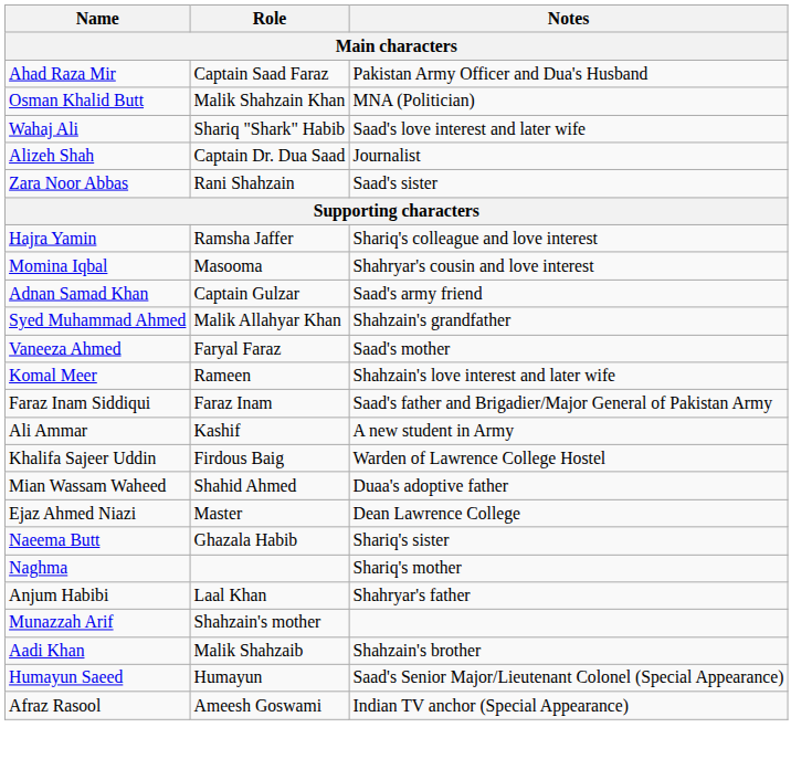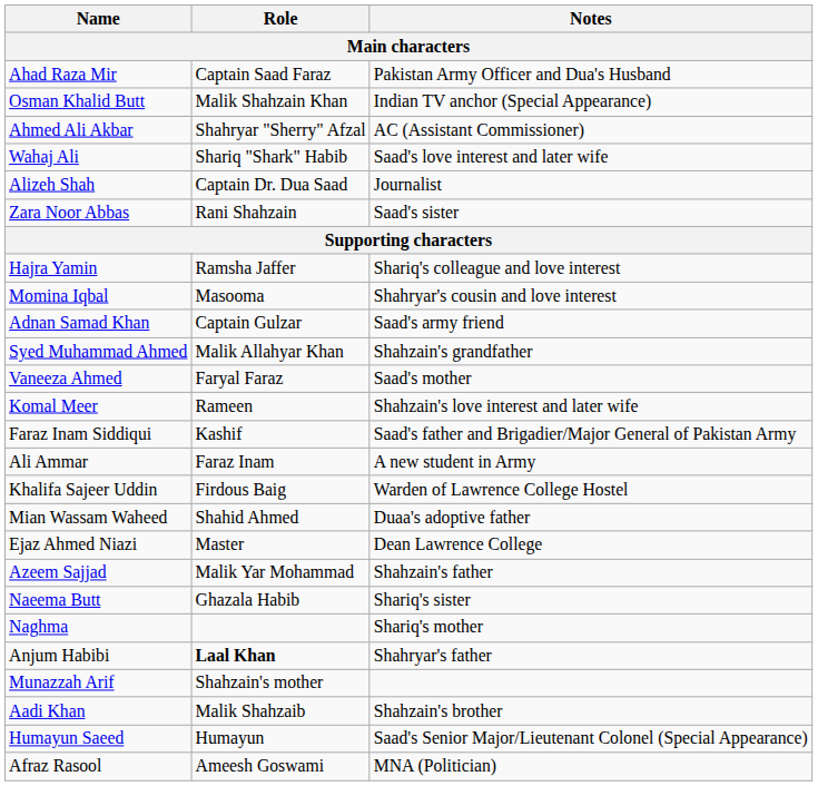 <table class="wikitable">
 <tr>
 <th>Name</th>
 <th>Role</th>
 <th>Notes</th>
 </tr>
 <tr>
 <th colspan="3">Main characters</th>
 </tr>
 <tr>
 <td><a href='#'>Ahad Raza Mir</a></td>
 <td>Captain  Saad Faraz</td>
 <td>Pakistan Army Officer and Dua's Husband</td>
 </tr>
 <tr>
 <td><a href='#'>Osman Khalid Butt</a></td>
 <td>Malik Shahzain Khan</td>
-<td>MNA (Politician)</td>
+<td>Indian TV anchor (Special Appearance)</td>
+</tr>
+<tr>
+<td><a href='#'>Ahmed Ali Akbar</a></td>
+<td>Shahryar "Sherry" Afzal</td>
+<td>AC (Assistant Commissioner)</td>
 </tr>
 <tr>
 <td><a href='#'>Wahaj Ali</a></td>
 <td>Shariq "Shark" Habib</td>
 <td>Saad's love interest and later wife</td>
 </tr>
 <tr>
 <td><a href='#'>Alizeh Shah</a></td>
 <td>Captain Dr. Dua Saad</td>
 <td>Journalist</td>
 </tr>
 <tr>
 <td><a href='#'>Zara Noor Abbas</a></td>
 <td>Rani Shahzain</td>
 <td>Saad's sister</td>
 </tr>
 <tr>
 <th colspan="3">Supporting characters</th>
 </tr>
 <tr>
 <td><a href='#'>Hajra Yamin</a></td>
 <td>Ramsha  Jaffer</td>
 <td>Shariq's colleague and love interest</td>
 </tr>
 <tr>
 <td><a href='#'>Momina Iqbal</a></td>
 <td>Masooma</td>
 <td>Shahryar's cousin and love interest</td>
 </tr>
 <tr>
 <td><a href='#'>Adnan Samad Khan</a></td>
 <td>Captain Gulzar</td>
 <td>Saad's army friend</td>
 </tr>
 <tr>
 <td><a href='#'>Syed Muhammad Ahmed</a></td>
 <td>Malik Allahyar Khan</td>
 <td>Shahzain's grandfather</td>
 </tr>
 <tr>
 <td><a href='#'>Vaneeza Ahmed</a></td>
 <td>Faryal Faraz</td>
 <td>Saad's mother</td>
 </tr>
 <tr>
 <td><a href='#'>Komal Meer</a></td>
 <td>Rameen</td>
 <td>Shahzain's love interest and later wife</td>
 </tr>
 <tr>
 <td>Faraz Inam Siddiqui</td>
-<td>Faraz Inam</td>
+<td>Kashif</td>
 <td>Saad's father and Brigadier/Major General of Pakistan Army</td>
 </tr>
 <tr>
 <td>Ali Ammar</td>
-<td>Kashif</td>
+<td>Faraz Inam</td>
 <td>A new student in Army</td>
 </tr>
 <tr>
 <td>Khalifa Sajeer Uddin</td>
 <td>Firdous Baig</td>
 <td>Warden of Lawrence College Hostel</td>
 </tr>
 <tr>
 <td>Mian Wassam Waheed</td>
 <td>Shahid Ahmed</td>
 <td>Duaa's adoptive father</td>
 </tr>
 <tr>
 <td>Ejaz Ahmed Niazi</td>
 <td>Master</td>
 <td>Dean Lawrence College</td>
 </tr>
 <tr>
+<td><a href='#'>Azeem Sajjad</a></td>
+<td>Malik Yar Mohammad</td>
+<td>Shahzain's father</td>
+</tr>
+<tr>
 <td><a href='#'>Naeema Butt</a></td>
 <td>Ghazala Habib</td>
 <td>Shariq's sister</td>
 </tr>
 <tr>
 <td><a href='#'>Naghma</a></td>
 <td></td>
 <td>Shariq's mother</td>
 </tr>
 <tr>
 <td>Anjum Habibi</td>
-<td>Laal Khan</td>
+<td><strong>Laal Khan</strong></td>
 <td>Shahryar's father</td>
 </tr>
 <tr>
 <td><a href='#'>Munazzah Arif</a></td>
 <td>Shahzain's mother</td>
 <td></td>
 </tr>
 <tr>
 <td><a href='#'>Aadi Khan</a></td>
 <td>Malik Shahzaib</td>
 <td>Shahzain's brother</td>
 </tr>
 <tr>
 <td><a href='#'>Humayun Saeed</a></td>
 <td>Humayun</td>
 <td>Saad's Senior Major/Lieutenant Colonel (Special Appearance)</td>
 </tr>
 <tr>
 <td>Afraz Rasool</td>
 <td>Ameesh Goswami</td>
-<td>Indian TV anchor (Special Appearance)</td>
+<td>MNA (Politician)</td>
 </tr>
 </table>
